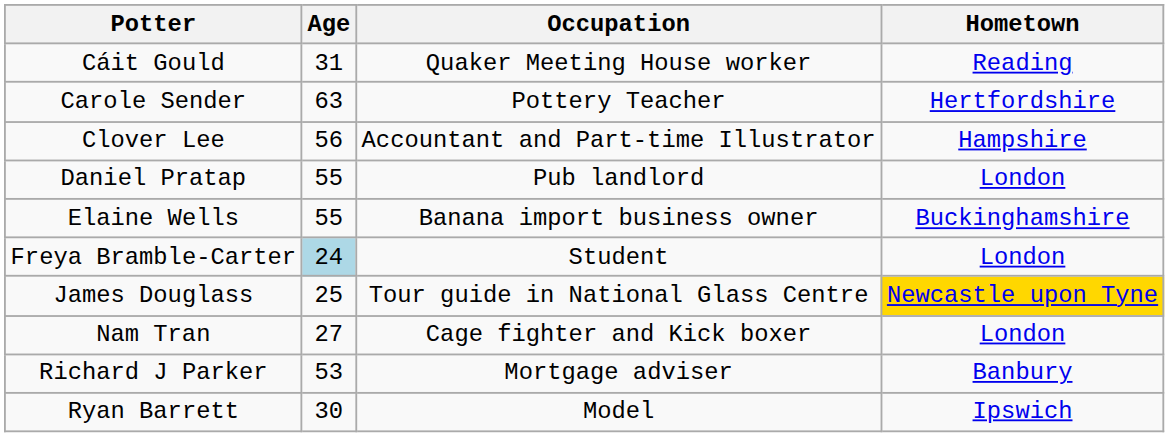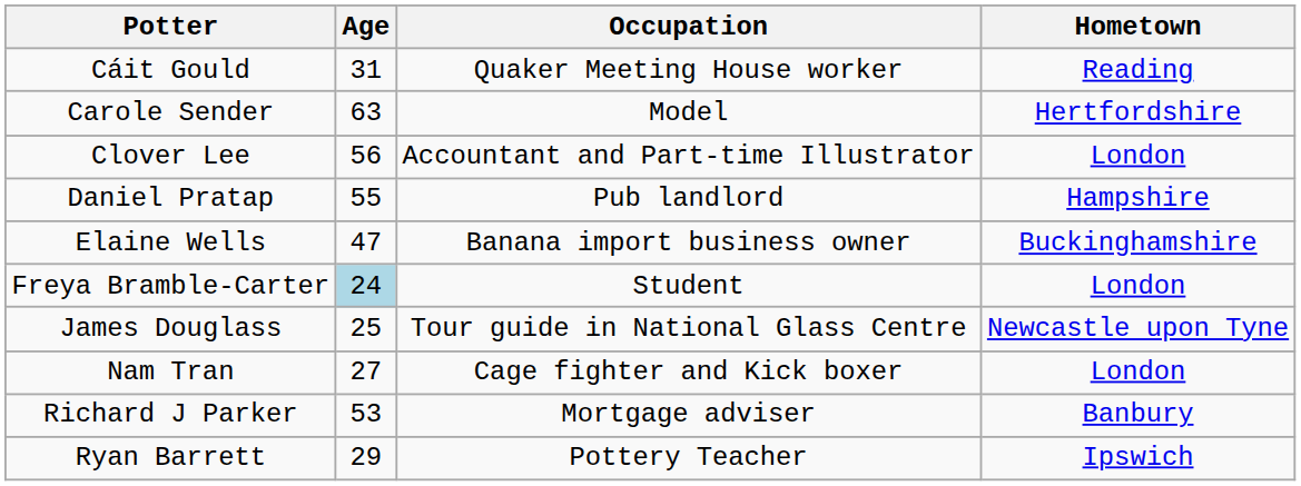 <table class="wikitable" style="text-align:center">
 <tr>
 <th>Potter</th>
 <th>Age</th>
 <th>Occupation</th>
 <th>Hometown</th>
 </tr>
 <tr>
 <td>Cáit Gould</td>
 <td>31</td>
 <td>Quaker Meeting House worker</td>
 <td><a href='#'>Reading</a></td>
 </tr>
 <tr>
 <td>Carole Sender</td>
 <td>63</td>
-<td>Pottery Teacher</td>
+<td>Model</td>
 <td><a href='#'>Hertfordshire</a></td>
 </tr>
 <tr>
 <td>Clover Lee</td>
 <td>56</td>
 <td>Accountant and Part-time Illustrator</td>
-<td><a href='#'>Hampshire</a></td>
+<td><a href='#'>London</a></td>
 </tr>
 <tr>
 <td>Daniel Pratap</td>
 <td>55</td>
 <td>Pub landlord</td>
-<td><a href='#'>London</a></td>
+<td><a href='#'>Hampshire</a></td>
 </tr>
 <tr>
 <td>Elaine Wells</td>
-<td>55</td>
+<td>47</td>
 <td>Banana import business owner</td>
 <td><a href='#'>Buckinghamshire</a></td>
 </tr>
 <tr>
 <td>Freya Bramble-Carter</td>
 <td style="background: lightblue;">24</td>
 <td>Student</td>
 <td><a href='#'>London</a></td>
 </tr>
 <tr>
 <td>James Douglass</td>
 <td>25</td>
 <td>Tour guide in National Glass Centre</td>
-<td style="background: gold;"><a href='#'>Newcastle upon Tyne</a></td>
+<td><a href='#'>Newcastle upon Tyne</a></td>
 </tr>
 <tr>
 <td>Nam Tran</td>
 <td>27</td>
 <td>Cage fighter and Kick boxer</td>
 <td><a href='#'>London</a></td>
 </tr>
 <tr>
 <td>Richard J Parker</td>
 <td>53</td>
 <td>Mortgage adviser</td>
 <td><a href='#'>Banbury</a></td>
 </tr>
 <tr>
 <td>Ryan Barrett</td>
-<td>30</td>
-<td>Model</td>
+<td>29</td>
+<td>Pottery Teacher</td>
 <td><a href='#'>Ipswich</a></td>
 </tr>
 </table>
